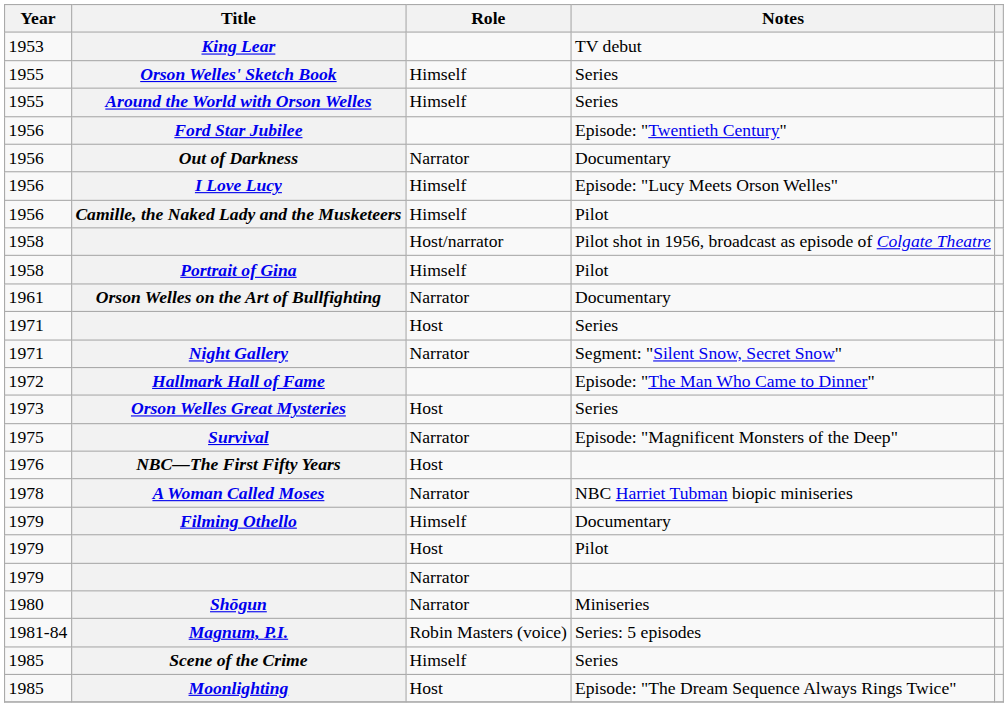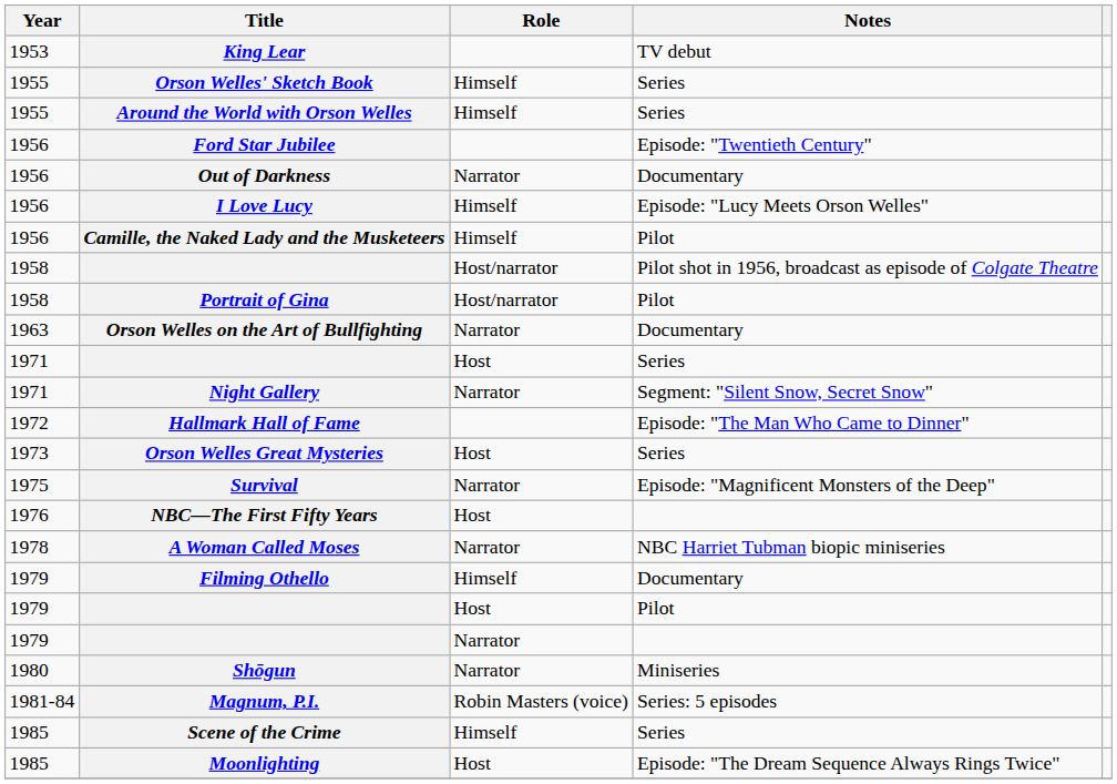 <table class="wikitable plainrowheaders sortable">
 <tr>
 <th scope="col">Year</th>
 <th scope="col">Title</th>
 <th scope="col">Role</th>
 <th scope="col" class="unsortable">Notes</th>
 <th scope="col" class="unsortable"></th>
 </tr>
 <tr>
 <td>1953</td>
 <th scope=row><em><a href='#'>King Lear</a></em></th>
 <td></td>
 <td>TV debut</td>
 <td style="text-align:center;"></td>
 </tr>
 <tr>
 <td>1955</td>
 <th scope=row><em><a href='#'>Orson Welles' Sketch Book</a></em></th>
 <td>Himself</td>
 <td>Series</td>
 <td style="text-align:center;"></td>
 </tr>
 <tr>
 <td>1955</td>
 <th scope=row><em><a href='#'>Around the World with Orson Welles</a></em></th>
 <td>Himself</td>
 <td>Series</td>
 <td style="text-align:center;"></td>
 </tr>
 <tr>
 <td>1956</td>
 <th scope=row><em><a href='#'>Ford Star Jubilee</a></em></th>
 <td></td>
 <td>Episode: "<a href='#'>Twentieth Century</a>"</td>
 <td style="text-align:center;"></td>
 </tr>
 <tr>
 <td>1956</td>
 <th scope=row><em>Out of Darkness</em></th>
 <td>Narrator</td>
 <td>Documentary</td>
 <td style="text-align:center;"></td>
 </tr>
 <tr>
 <td>1956</td>
 <th scope=row><em><a href='#'>I Love Lucy</a></em></th>
 <td>Himself</td>
 <td>Episode: "Lucy Meets Orson Welles"</td>
 <td style="text-align:center;"></td>
 </tr>
 <tr>
 <td>1956</td>
 <th scope=row><em>Camille, the Naked Lady and the Musketeers</em></th>
 <td>Himself</td>
 <td>Pilot</td>
 <td style="text-align:center;"></td>
 </tr>
 <tr>
 <td>1958</td>
 <th scope=row><em></em></th>
 <td>Host/narrator</td>
 <td>Pilot shot in 1956, broadcast as episode of <em><a href='#'>Colgate Theatre</a></em></td>
 <td style="text-align:center;"></td>
 </tr>
 <tr>
 <td>1958</td>
 <th scope=row><em><a href='#'>Portrait of Gina</a></em></th>
-<td>Himself</td>
+<td>Host/narrator</td>
 <td>Pilot</td>
 <td style="text-align:center;"></td>
 </tr>
 <tr>
-<td>1961</td>
+<td>1963</td>
 <th scope=row><em>Orson Welles on the Art of Bullfighting</em></th>
 <td>Narrator</td>
 <td>Documentary</td>
 <td style="text-align:center;"></td>
 </tr>
 <tr>
 <td>1971</td>
 <th scope=row><em></em></th>
 <td>Host</td>
 <td>Series</td>
 <td style="text-align:center;"></td>
 </tr>
 <tr>
 <td>1971</td>
 <th scope=row><em><a href='#'>Night Gallery</a></em></th>
 <td>Narrator</td>
 <td>Segment: "<a href='#'>Silent Snow, Secret Snow</a>"</td>
 <td style="text-align:center;"></td>
 </tr>
 <tr>
 <td>1972</td>
 <th scope=row><em><a href='#'>Hallmark Hall of Fame</a></em></th>
 <td></td>
 <td>Episode: "<a href='#'>The Man Who Came to Dinner</a>"</td>
 <td style="text-align:center;"></td>
 </tr>
 <tr>
 <td>1973</td>
 <th scope=row><em><a href='#'>Orson Welles Great Mysteries</a></em></th>
 <td>Host</td>
 <td>Series</td>
 <td style="text-align:center;"></td>
 </tr>
 <tr>
 <td>1975</td>
 <th scope=row><em><a href='#'>Survival</a></em></th>
 <td>Narrator</td>
 <td>Episode: "Magnificent Monsters of the Deep"</td>
 <td style="text-align:center;"></td>
 </tr>
 <tr>
 <td>1976</td>
 <th scope=row><em>NBC—The First Fifty Years</em></th>
 <td>Host</td>
 <td></td>
 <td style="text-align:center;"></td>
 </tr>
 <tr>
 <td>1978</td>
 <th scope=row><em><a href='#'>A Woman Called Moses</a></em></th>
 <td>Narrator</td>
 <td>NBC <a href='#'>Harriet Tubman</a> biopic miniseries</td>
 <td style="text-align:center;"></td>
 </tr>
 <tr>
 <td>1979</td>
 <th scope=row><em><a href='#'>Filming Othello</a></em></th>
 <td>Himself</td>
 <td>Documentary</td>
 <td style="text-align:center;"></td>
 </tr>
 <tr>
 <td>1979</td>
 <th scope=row><em></em></th>
 <td>Host</td>
 <td>Pilot</td>
 <td style="text-align:center;"></td>
 </tr>
 <tr>
 <td>1979</td>
 <th scope=row><em></em></th>
 <td>Narrator</td>
 <td></td>
 <td style="text-align:center;"></td>
 </tr>
 <tr>
 <td>1980</td>
 <th scope=row><em><a href='#'>Shōgun</a></em></th>
 <td>Narrator</td>
 <td>Miniseries</td>
 <td style="text-align:center;"></td>
 </tr>
 <tr>
 <td>1981-84</td>
 <th scope=row><em><a href='#'>Magnum, P.I.</a></em></th>
 <td>Robin Masters (voice)</td>
 <td>Series: 5 episodes</td>
 <td style="text-align:center;"></td>
 </tr>
 <tr>
 <td>1985</td>
 <th scope=row><em>Scene of the Crime</em></th>
 <td>Himself</td>
 <td>Series</td>
 <td style="text-align:center;"></td>
 </tr>
 <tr>
 <td>1985</td>
 <th scope=row><em><a href='#'>Moonlighting</a></em></th>
 <td>Host</td>
 <td>Episode: "The Dream Sequence Always Rings Twice"</td>
 <td style="text-align:center;"></td>
 </tr>
 <tr>
 </tr>
 </table>
